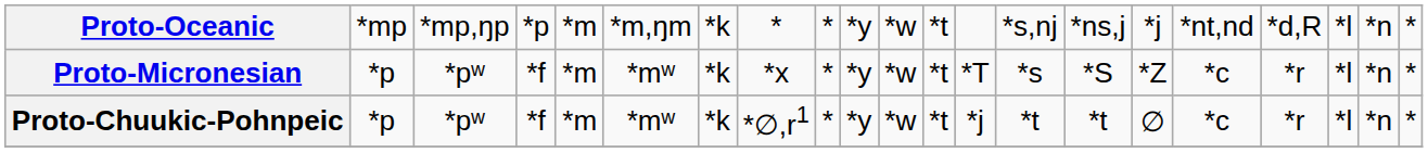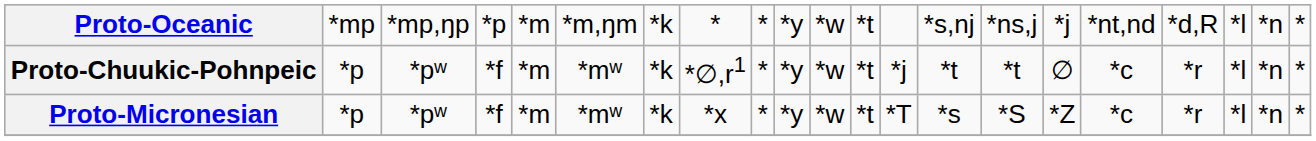 <table class="wikitable" style=text-align:center>
 <tr>
 <th><a href='#'>Proto-Oceanic</a></th>
 <td>*mp</td>
 <td>*mp,ŋp</td>
 <td>*p</td>
 <td>*m</td>
 <td>*m,ŋm</td>
 <td>*k</td>
 <td>*</td>
 <td>*</td>
 <td>*y</td>
 <td>*w</td>
 <td>*t</td>
 <td></td>
 <td>*s,nj</td>
 <td>*ns,j</td>
 <td>*j</td>
 <td>*nt,nd</td>
 <td>*d,R</td>
+<td>*l</td>
+<td>*n</td>
+<td>*</td>
+</tr>
+<tr>
+<th>Proto-Chuukic-Pohnpeic</th>
+<td>*p</td>
+<td>*pʷ</td>
+<td>*f</td>
+<td>*m</td>
+<td>*mʷ</td>
+<td>*k</td>
+<td>*∅,r<sup>1</sup></td>
+<td>*</td>
+<td>*y</td>
+<td>*w</td>
+<td>*t</td>
+<td>*j</td>
+<td>*t</td>
+<td>*t</td>
+<td>∅</td>
+<td>*c</td>
+<td>*r</td>
 <td>*l</td>
 <td>*n</td>
 <td>*</td>
 </tr>
 <tr>
 <th><a href='#'>Proto-Micronesian</a></th>
 <td>*p</td>
 <td>*pʷ</td>
 <td>*f</td>
 <td>*m</td>
 <td>*mʷ</td>
 <td>*k</td>
 <td>*x</td>
 <td>*</td>
 <td>*y</td>
 <td>*w</td>
 <td>*t</td>
 <td>*T</td>
 <td>*s</td>
 <td>*S</td>
 <td>*Z</td>
 <td>*c</td>
 <td>*r</td>
 <td>*l</td>
 <td>*n</td>
 <td>*</td>
 </tr>
 <tr>
-<th>Proto-Chuukic-Pohnpeic</th>
-<td>*p</td>
-<td>*pʷ</td>
-<td>*f</td>
-<td>*m</td>
-<td>*mʷ</td>
-<td>*k</td>
-<td>*∅,r<sup>1</sup></td>
-<td>*</td>
-<td>*y</td>
-<td>*w</td>
-<td>*t</td>
-<td>*j</td>
-<td>*t</td>
-<td>*t</td>
-<td>∅</td>
-<td>*c</td>
-<td>*r</td>
-<td>*l</td>
-<td>*n</td>
-<td>*</td>
-</tr>
-<tr>
 </tr>
 </table>
